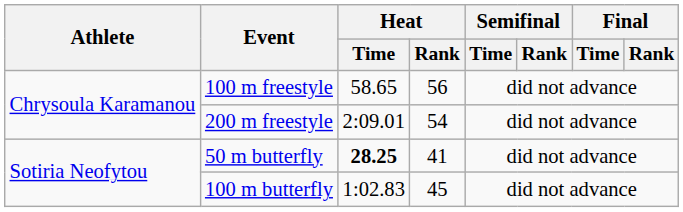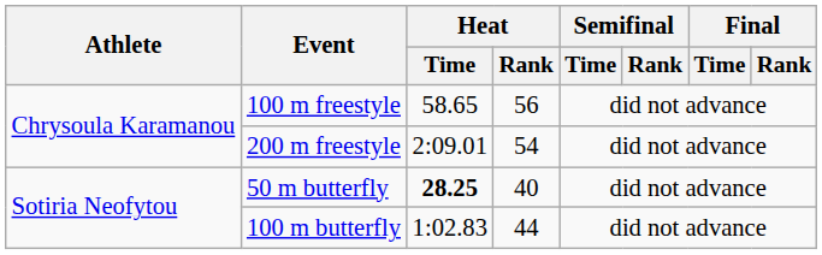 <table class=wikitable style="font-size:90%">
 <tr>
 <th rowspan="2">Athlete</th>
 <th rowspan="2">Event</th>
 <th colspan="2">Heat</th>
 <th colspan="2">Semifinal</th>
 <th colspan="2">Final</th>
 </tr>
 <tr style="font-size:95%">
 <th>Time</th>
 <th>Rank</th>
 <th>Time</th>
 <th>Rank</th>
 <th>Time</th>
 <th>Rank</th>
 </tr>
 <tr align=center>
 <td align=left rowspan=2><a href='#'>Chrysoula Karamanou</a></td>
 <td align=left><a href='#'>100 m freestyle</a></td>
 <td>58.65</td>
 <td>56</td>
 <td colspan=4>did not advance</td>
 </tr>
 <tr align=center>
 <td align=left><a href='#'>200 m freestyle</a></td>
 <td>2:09.01</td>
 <td>54</td>
 <td colspan=4>did not advance</td>
 </tr>
 <tr align=center>
 <td align=left rowspan=2><a href='#'>Sotiria Neofytou</a></td>
 <td align=left><a href='#'>50 m butterfly</a></td>
 <td><strong>28.25</strong></td>
-<td>41</td>
+<td>40</td>
 <td colspan=4>did not advance</td>
 </tr>
 <tr align=center>
 <td align=left><a href='#'>100 m butterfly</a></td>
 <td>1:02.83</td>
-<td>45</td>
+<td>44</td>
 <td colspan=4>did not advance</td>
 </tr>
 </table>
